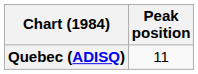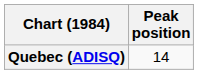 <table class="wikitable plainrowheaders" style="text-align:center">
 <tr>
 <th scope="col">Chart (1984)</th>
 <th scope="col">Peak<br>position</th>
 </tr>
 <tr>
 <th scope="row">Quebec (<a href='#'>ADISQ</a>)</th>
-<td>11</td>
+<td>14</td>
 </tr>
 </table>
